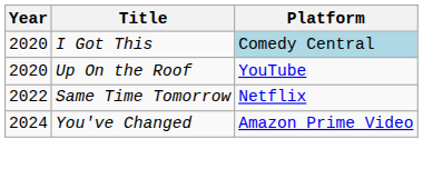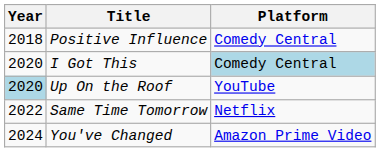 <table class="wikitable sortable">
 <tr>
 <th>Year</th>
 <th>Title</th>
 <th class="unsortable">Platform</th>
 </tr>
 <tr>
+<td>2018</td>
+<td><em>Positive Influence</em></td>
+<td><a href='#'>Comedy Central</a></td>
+</tr>
+<tr>
 <td>2020</td>
 <td><em>I Got This</em></td>
 <td style="background: lightblue;">Comedy Central</td>
 </tr>
 <tr>
-<td>2020</td>
+<td style="background: lightblue;">2020</td>
 <td><em>Up On the Roof</em></td>
 <td><a href='#'>YouTube</a></td>
 </tr>
 <tr>
 <td>2022</td>
 <td><em>Same Time Tomorrow</em></td>
 <td><a href='#'>Netflix</a></td>
 </tr>
 <tr>
 <td>2024</td>
 <td><em>You've Changed</em></td>
 <td><a href='#'>Amazon Prime Video</a></td>
 </tr>
 </table>
